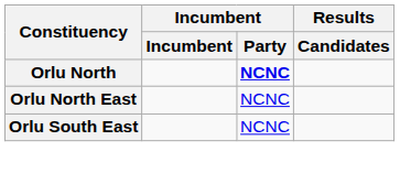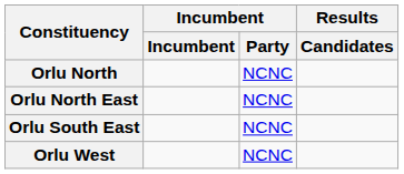 <table class="wikitable sortable">
 <tr>
 <th rowspan="2">Constituency</th>
 <th colspan="2">Incumbent</th>
 <th>Results</th>
 </tr>
 <tr valign="bottom">
 <th>Incumbent</th>
 <th>Party</th>
 <th>Candidates</th>
 </tr>
 <tr>
 <th>Orlu North</th>
 <td></td>
-<td><strong><a href='#'>NCNC</a></strong></td>
+<td><a href='#'>NCNC</a></td>
 <td nowrap=""></td>
 </tr>
 <tr>
 <th>Orlu North East</th>
 <td></td>
 <td><a href='#'>NCNC</a></td>
 <td nowrap=""></td>
 </tr>
 <tr>
 <th>Orlu South East</th>
 <td></td>
 <td><a href='#'>NCNC</a></td>
 <td nowrap=""></td>
 </tr>
+<tr>
+<th>Orlu West</th>
+<td></td>
+<td><a href='#'>NCNC</a></td>
+<td nowrap=""></td>
+</tr>
 </table>
